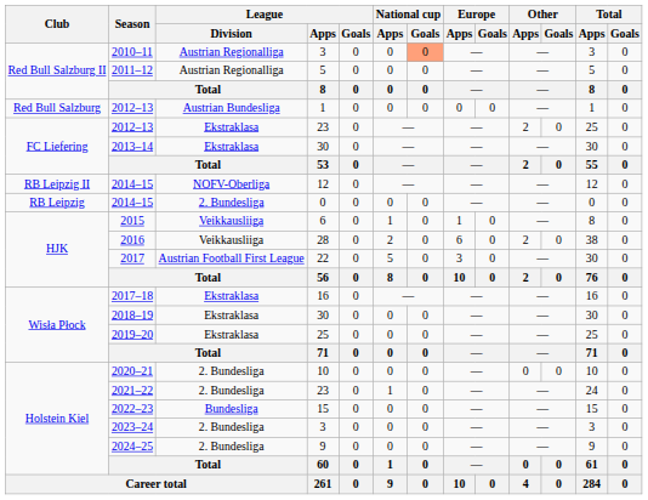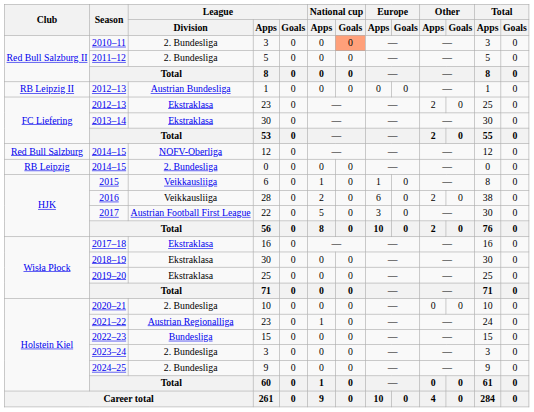 <table class="wikitable" style="text-align:center">
 <tr>
 <th rowspan="2">Club</th>
 <th rowspan="2">Season</th>
 <th colspan="3">League</th>
 <th colspan="2">National cup</th>
 <th colspan="2">Europe</th>
 <th colspan="2">Other</th>
 <th colspan="2">Total</th>
 </tr>
 <tr>
 <th>Division</th>
 <th>Apps</th>
 <th>Goals</th>
 <th>Apps</th>
 <th>Goals</th>
 <th>Apps</th>
 <th>Goals</th>
 <th>Apps</th>
 <th>Goals</th>
 <th>Apps</th>
 <th>Goals</th>
 </tr>
 <tr>
 <td rowspan="3"><a href='#'>Red Bull Salzburg II</a></td>
 <td><a href='#'>2010–11</a></td>
-<td><a href='#'>Austrian Regionalliga</a></td>
+<td>2. Bundesliga</td>
 <td>3</td>
 <td>0</td>
 <td>0</td>
 <td style="background: lightsalmon;">0</td>
 <td colspan="2">—</td>
 <td colspan="2">—</td>
 <td>3</td>
 <td>0</td>
 </tr>
 <tr>
 <td><a href='#'>2011–12</a></td>
-<td>Austrian Regionalliga</td>
+<td>2. Bundesliga</td>
 <td>5</td>
 <td>0</td>
 <td>0</td>
 <td>0</td>
 <td colspan="2">—</td>
 <td colspan="2">—</td>
 <td>5</td>
 <td>0</td>
 </tr>
 <tr>
 <th colspan="2">Total</th>
 <th>8</th>
 <th>0</th>
 <th>0</th>
 <th>0</th>
 <th colspan="2">—</th>
 <th colspan="2">—</th>
 <th>8</th>
 <th>0</th>
 </tr>
 <tr>
-<td><a href='#'>Red Bull Salzburg</a></td>
+<td><a href='#'>RB Leipzig II</a></td>
 <td><a href='#'>2012–13</a></td>
 <td><a href='#'>Austrian Bundesliga</a></td>
 <td>1</td>
 <td>0</td>
 <td>0</td>
 <td>0</td>
 <td>0</td>
 <td>0</td>
 <td colspan="2">—</td>
 <td>1</td>
 <td>0</td>
 </tr>
 <tr>
 <td rowspan="3"><a href='#'>FC Liefering</a></td>
 <td><a href='#'>2012–13</a></td>
 <td><a href='#'>Ekstraklasa</a></td>
 <td>23</td>
 <td>0</td>
 <td colspan="2">—</td>
 <td colspan="2">—</td>
 <td>2</td>
 <td>0</td>
 <td>25</td>
 <td>0</td>
 </tr>
 <tr>
 <td><a href='#'>2013–14</a></td>
 <td><a href='#'>Ekstraklasa</a></td>
 <td>30</td>
 <td>0</td>
 <td colspan="2">—</td>
 <td colspan="2">—</td>
 <td colspan="2">—</td>
 <td>30</td>
 <td>0</td>
 </tr>
 <tr>
 <th colspan="2">Total</th>
 <th>53</th>
 <th>0</th>
 <th colspan="2">—</th>
 <th colspan="2">—</th>
 <th>2</th>
 <th>0</th>
 <th>55</th>
 <th>0</th>
 </tr>
 <tr>
-<td><a href='#'>RB Leipzig II</a></td>
+<td><a href='#'>Red Bull Salzburg</a></td>
 <td><a href='#'>2014–15</a></td>
 <td><a href='#'>NOFV-Oberliga</a></td>
 <td>12</td>
 <td>0</td>
 <td colspan="2">—</td>
 <td colspan="2">—</td>
 <td colspan="2">—</td>
 <td>12</td>
 <td>0</td>
 </tr>
 <tr>
 <td><a href='#'>RB Leipzig</a></td>
 <td><a href='#'>2014–15</a></td>
 <td><a href='#'>2. Bundesliga</a></td>
 <td>0</td>
 <td>0</td>
 <td>0</td>
 <td>0</td>
 <td colspan="2">—</td>
 <td colspan="2">—</td>
 <td>0</td>
 <td>0</td>
 </tr>
 <tr>
 <td rowspan="4"><a href='#'>HJK</a></td>
 <td><a href='#'>2015</a></td>
 <td><a href='#'>Veikkausliiga</a></td>
 <td>6</td>
 <td>0</td>
 <td>1</td>
 <td>0</td>
 <td>1</td>
 <td>0</td>
 <td colspan="2">—</td>
 <td>8</td>
 <td>0</td>
 </tr>
 <tr>
 <td><a href='#'>2016</a></td>
 <td>Veikkausliiga</td>
 <td>28</td>
 <td>0</td>
 <td>2</td>
 <td>0</td>
 <td>6</td>
 <td>0</td>
 <td>2</td>
 <td>0</td>
 <td>38</td>
 <td>0</td>
 </tr>
 <tr>
 <td><a href='#'>2017</a></td>
 <td><a href='#'>Austrian Football First League</a></td>
 <td>22</td>
 <td>0</td>
 <td>5</td>
 <td>0</td>
 <td>3</td>
 <td>0</td>
 <td colspan="2">—</td>
 <td>30</td>
 <td>0</td>
 </tr>
 <tr>
 <th colspan="2">Total</th>
 <th>56</th>
 <th>0</th>
 <th>8</th>
 <th>0</th>
 <th>10</th>
 <th>0</th>
 <th>2</th>
 <th>0</th>
 <th>76</th>
 <th>0</th>
 </tr>
 <tr>
 <td rowspan="4"><a href='#'>Wisła Płock</a></td>
 <td><a href='#'>2017–18</a></td>
 <td><a href='#'>Ekstraklasa</a></td>
 <td>16</td>
 <td>0</td>
 <td colspan="2">—</td>
 <td colspan="2">—</td>
 <td colspan="2">—</td>
 <td>16</td>
 <td>0</td>
 </tr>
 <tr>
 <td><a href='#'>2018–19</a></td>
 <td>Ekstraklasa</td>
 <td>30</td>
 <td>0</td>
 <td>0</td>
 <td>0</td>
 <td colspan="2">—</td>
 <td colspan="2">—</td>
 <td>30</td>
 <td>0</td>
 </tr>
 <tr>
 <td><a href='#'>2019–20</a></td>
 <td>Ekstraklasa</td>
 <td>25</td>
 <td>0</td>
 <td>0</td>
 <td>0</td>
 <td colspan="2">—</td>
 <td colspan="2">—</td>
 <td>25</td>
 <td>0</td>
 </tr>
 <tr>
 <th colspan="2">Total</th>
 <th>71</th>
 <th>0</th>
 <th>0</th>
 <th>0</th>
 <th colspan="2">—</th>
 <th colspan="2">—</th>
 <th>71</th>
 <th>0</th>
 </tr>
 <tr>
 <td rowspan="6"><a href='#'>Holstein Kiel</a></td>
 <td><a href='#'>2020–21</a></td>
 <td>2. Bundesliga</td>
 <td>10</td>
 <td>0</td>
 <td>0</td>
 <td>0</td>
 <td colspan="2">—</td>
 <td>0</td>
 <td>0</td>
 <td>10</td>
 <td>0</td>
 </tr>
 <tr>
 <td><a href='#'>2021–22</a></td>
-<td>2. Bundesliga</td>
+<td><a href='#'>Austrian Regionalliga</a></td>
 <td>23</td>
 <td>0</td>
 <td>1</td>
 <td>0</td>
 <td colspan="2">—</td>
 <td colspan="2">—</td>
 <td>24</td>
 <td>0</td>
 </tr>
 <tr>
 <td><a href='#'>2022–23</a></td>
 <td><a href='#'>Bundesliga</a></td>
 <td>15</td>
 <td>0</td>
 <td>0</td>
 <td>0</td>
 <td colspan="2">—</td>
 <td colspan="2">—</td>
 <td>15</td>
 <td>0</td>
 </tr>
 <tr>
 <td><a href='#'>2023–24</a></td>
 <td>2. Bundesliga</td>
 <td>3</td>
 <td>0</td>
 <td>0</td>
 <td>0</td>
 <td colspan="2">—</td>
 <td colspan="2">—</td>
 <td>3</td>
 <td>0</td>
 </tr>
 <tr>
 <td><a href='#'>2024–25</a></td>
 <td>2. Bundesliga</td>
 <td>9</td>
 <td>0</td>
 <td>0</td>
 <td>0</td>
 <td colspan="2">—</td>
 <td colspan="2">—</td>
 <td>9</td>
 <td>0</td>
 </tr>
 <tr>
 <th colspan="2">Total</th>
 <th>60</th>
 <th>0</th>
 <th>1</th>
 <th>0</th>
 <th colspan="2">—</th>
 <th>0</th>
 <th>0</th>
 <th>61</th>
 <th>0</th>
 </tr>
 <tr>
 <th colspan="3">Career total</th>
 <th>261</th>
 <th>0</th>
 <th>9</th>
 <th>0</th>
 <th>10</th>
 <th>0</th>
 <th>4</th>
 <th>0</th>
 <th>284</th>
 <th>0</th>
 </tr>
 </table>
